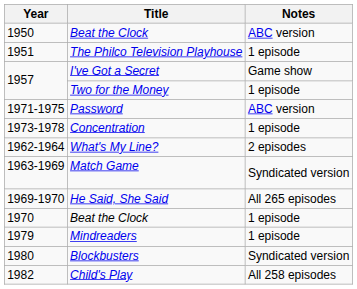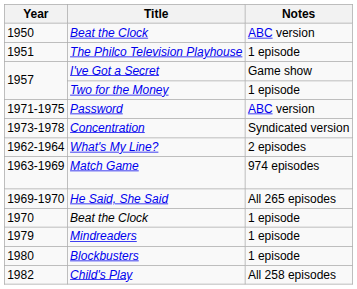 <table class="wikitable sortable">
 <tr>
 <th>Year</th>
 <th>Title</th>
 <th class= "unsortable">Notes</th>
 </tr>
 <tr>
 <td>1950</td>
 <td><em><a href='#'>Beat the Clock</a></em></td>
 <td><a href='#'>ABC</a> version</td>
 </tr>
 <tr>
 <td>1951</td>
 <td><em><a href='#'>The Philco Television Playhouse</a></em></td>
 <td>1 episode</td>
 </tr>
 <tr>
 <td rowspan= "2">1957</td>
 <td><em><a href='#'>I've Got a Secret </a></em></td>
 <td>Game show</td>
 </tr>
 <tr>
 <td><em><a href='#'>Two for the Money</a></em></td>
 <td>1 episode</td>
 </tr>
 <tr>
 <td>1971-1975</td>
 <td><em><a href='#'>Password</a></em></td>
 <td><a href='#'>ABC</a> version</td>
 </tr>
 <tr>
 <td>1973-1978</td>
 <td><em><a href='#'>Concentration</a></em></td>
-<td>1 episode</td>
+<td>Syndicated version</td>
 </tr>
 <tr>
 <td>1962-1964</td>
 <td><em><a href='#'>What's My Line?</a></em></td>
 <td>2 episodes</td>
 </tr>
 <tr>
 <td>1963-1969<br><br></td>
 <td><em><a href='#'>Match Game</a></em><br><br></td>
-<td>Syndicated version</td>
+<td>974 episodes<br><br></td>
 </tr>
 <tr>
 <td>1969-1970</td>
 <td><em><a href='#'>He Said, She Said</a></em></td>
 <td>All 265 episodes</td>
 </tr>
 <tr>
 <td>1970</td>
 <td><em>Beat the Clock</em></td>
 <td>1 episode</td>
 </tr>
 <tr>
 <td>1979</td>
 <td><em><a href='#'>Mindreaders</a></em></td>
 <td>1 episode</td>
 </tr>
 <tr>
 <td>1980</td>
 <td><em><a href='#'>Blockbusters</a></em></td>
-<td>Syndicated version</td>
+<td>1 episode</td>
 </tr>
 <tr>
 <td>1982</td>
 <td><em><a href='#'>Child's Play</a></em></td>
 <td>All 258 episodes</td>
 </tr>
 </table>
